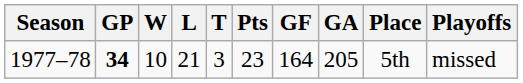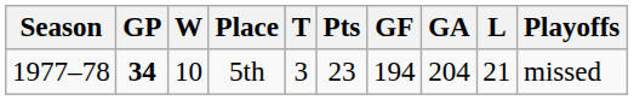 <table class="wikitable" style="text-align:center">
 <tr>
 <th>Season</th>
 <th>GP</th>
 <th>W</th>
-<th>L</th>
+<th>Place</th>
 <th>T</th>
 <th>Pts</th>
 <th>GF</th>
 <th>GA</th>
-<th>Place</th>
+<th>L</th>
 <th>Playoffs</th>
 </tr>
 <tr>
 <td>1977–78</td>
 <td><strong>34</strong></td>
 <td>10</td>
-<td>21</td>
+<td>5th</td>
 <td>3</td>
 <td>23</td>
-<td>164</td>
-<td>205</td>
-<td>5th</td>
+<td>194</td>
+<td>204</td>
+<td>21</td>
 <td align="left">missed</td>
 </tr>
 </table>
